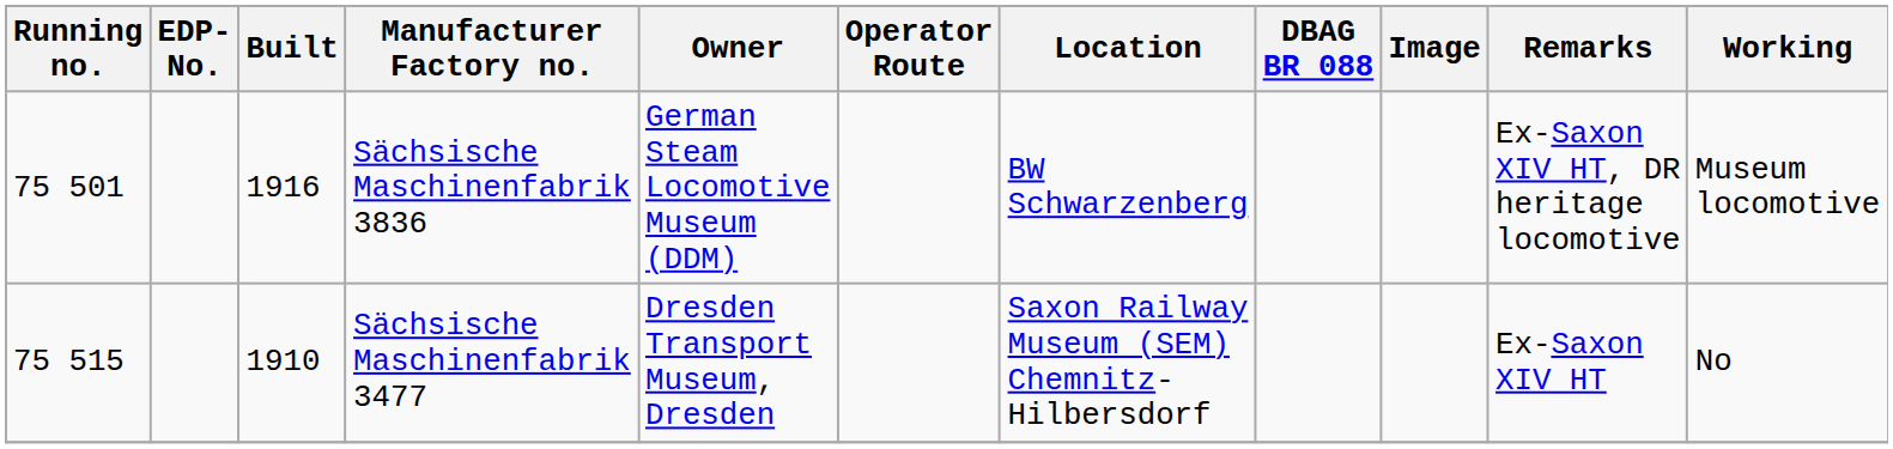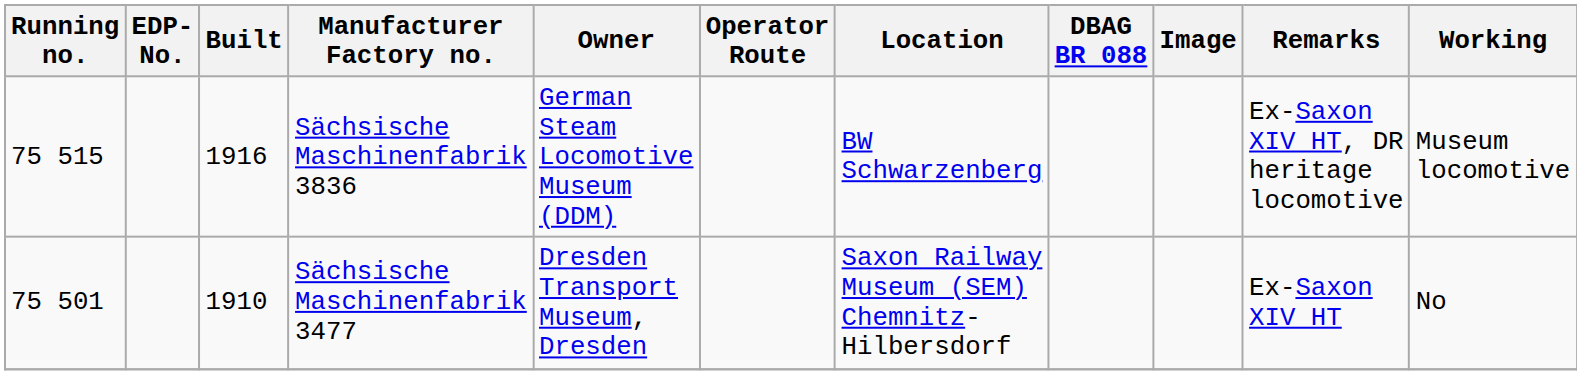 <table class="wikitable" style="width="100%"; border:solid 1px #AAAAAA; background:#e3e3e3;">
 <tr>
 <th width="5%">Running<br>no.</th>
 <th width="7%">EDP-<br>No.</th>
 <th width="4%">Built</th>
 <th width="10%">Manufacturer<br>Factory no.</th>
 <th width="12%">Owner</th>
 <th width="12%">Operator<br>Route</th>
 <th width="15%">Location</th>
 <th width="7%">DBAG<br><a href='#'>BR 088</a></th>
 <th width="13%">Image</th>
 <th width="20%">Remarks</th>
 <th width="8%">Working</th>
 </tr>
 <tr>
-<td>75 501</td>
+<td>75 515</td>
 <td></td>
 <td>1916</td>
 <td><a href='#'>Sächsische Maschinenfabrik</a><br>3836</td>
 <td><a href='#'>German Steam Locomotive Museum (DDM)</a></td>
 <td></td>
 <td><a href='#'>BW</a> <a href='#'>Schwarzenberg</a></td>
 <td></td>
 <td></td>
 <td>Ex-<a href='#'>Saxon XIV HT</a>, DR heritage locomotive</td>
 <td>Museum locomotive</td>
 </tr>
 <tr>
-<td>75 515</td>
+<td>75 501</td>
 <td></td>
 <td>1910</td>
 <td><a href='#'>Sächsische Maschinenfabrik</a><br>3477</td>
 <td><a href='#'>Dresden Transport Museum</a>, <a href='#'>Dresden</a></td>
 <td></td>
 <td><a href='#'>Saxon Railway Museum (SEM)</a> <a href='#'>Chemnitz</a>-Hilbersdorf</td>
 <td></td>
 <td></td>
 <td>Ex-<a href='#'>Saxon XIV HT</a></td>
 <td>No</td>
 </tr>
 <tr>
 </tr>
 </table>
